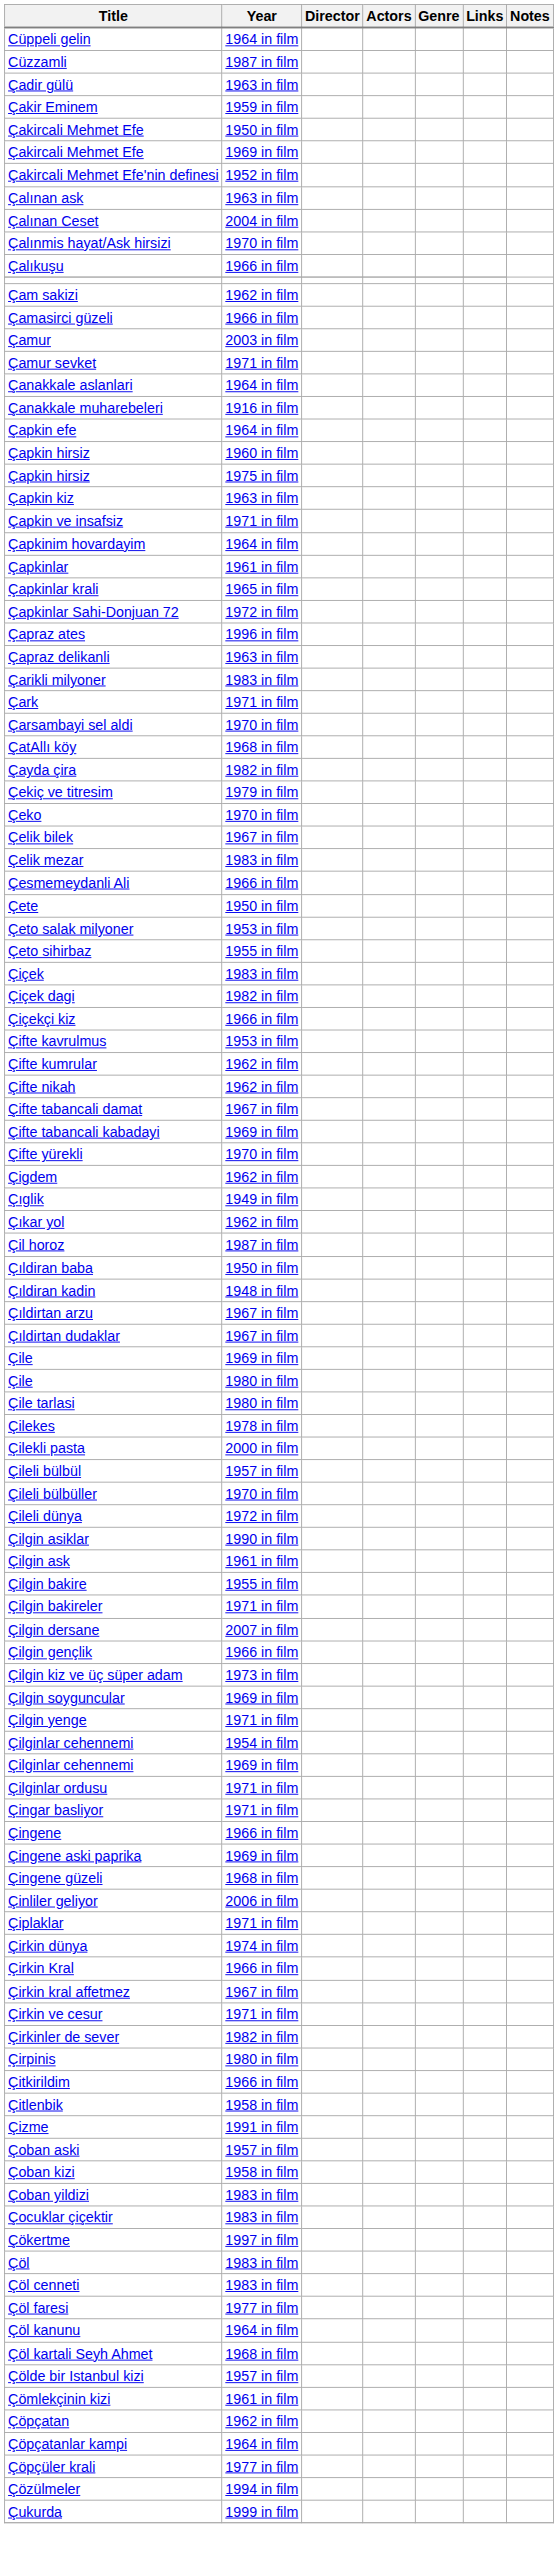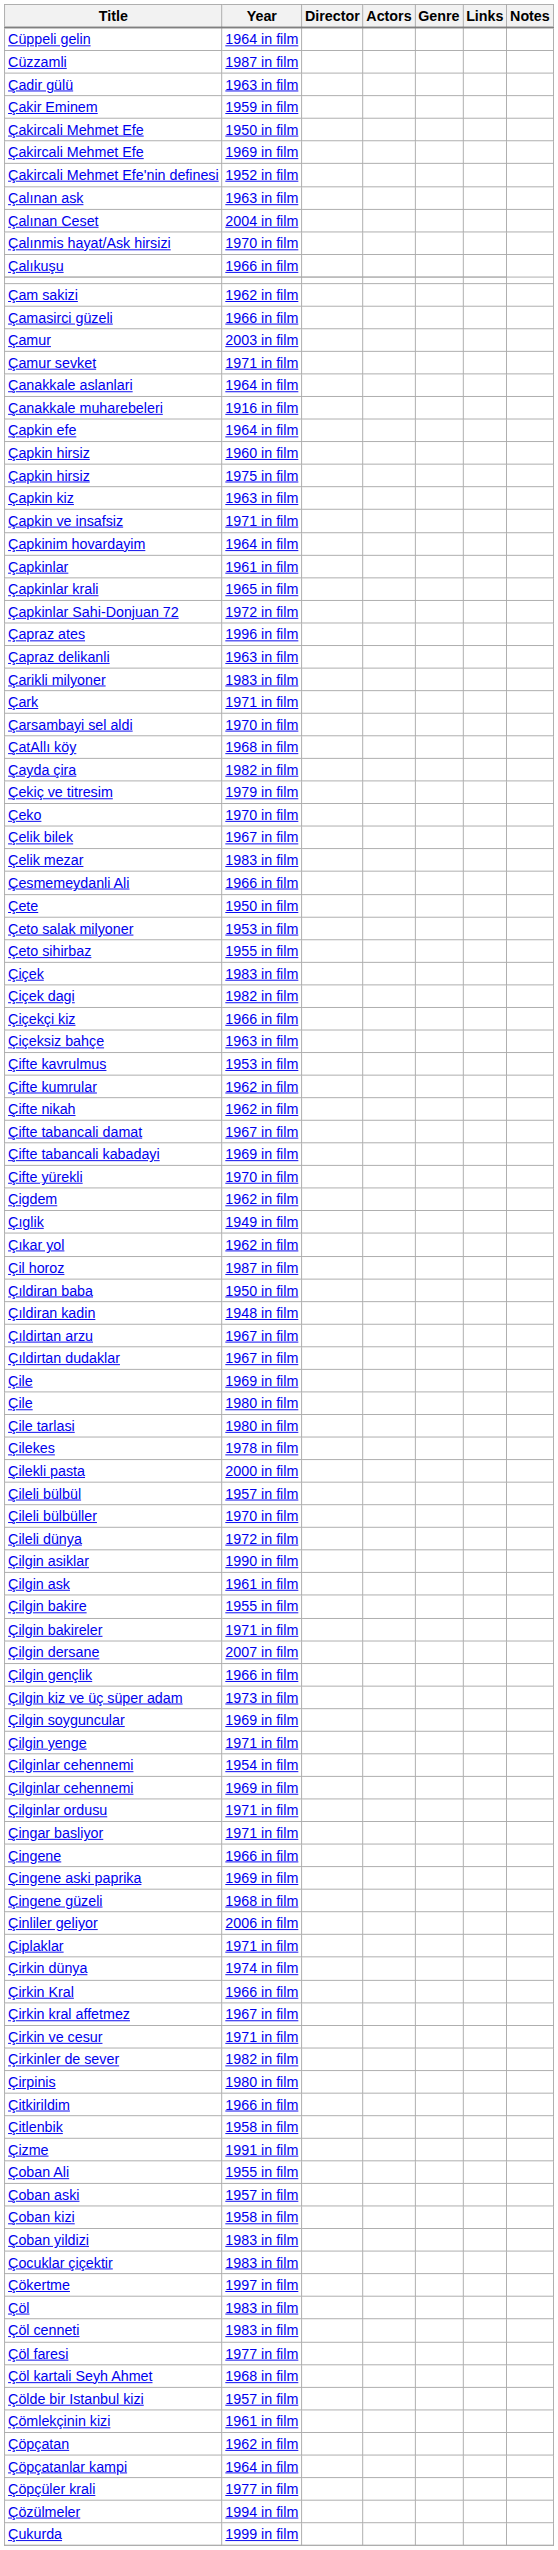 <table class="sortable wikitable" align=left border=1 cellpadding=6 cellspacing=0 style="margin: 0 0 0 1em; background: #ffffff; border: 1px #aaaaaa solid; border-collapse: collapse; text-align:left; font-size: 95%;">
 <tr style="text-align:center; background: #efefef; border-bottom:2px solid gray;">
 <th>Title</th>
 <th>Year</th>
 <th>Director</th>
 <th>Actors</th>
 <th>Genre</th>
 <th>Links</th>
 <th>Notes</th>
 </tr>
 <tr>
 <td><a href='#'>Cüppeli gelin</a></td>
 <td><a href='#'>1964 in film</a></td>
 <td></td>
 <td></td>
 <td></td>
 <td></td>
 <td></td>
 </tr>
 <tr>
 <td><a href='#'>Cüzzamli</a></td>
 <td><a href='#'>1987 in film</a></td>
 <td></td>
 <td></td>
 <td></td>
 <td></td>
 <td></td>
 </tr>
 <tr>
 <td><a href='#'>Çadir gülü</a></td>
 <td><a href='#'>1963 in film</a></td>
 <td></td>
 <td></td>
 <td></td>
 <td></td>
 <td></td>
 </tr>
 <tr>
 <td><a href='#'>Çakir Eminem</a></td>
 <td><a href='#'>1959 in film</a></td>
 <td></td>
 <td></td>
 <td></td>
 <td></td>
 <td></td>
 </tr>
 <tr>
 <td><a href='#'>Çakircali Mehmet Efe</a></td>
 <td><a href='#'>1950 in film</a></td>
 <td></td>
 <td></td>
 <td></td>
 <td></td>
 <td></td>
 </tr>
 <tr>
 <td><a href='#'>Çakircali Mehmet Efe</a></td>
 <td><a href='#'>1969 in film</a></td>
 <td></td>
 <td></td>
 <td></td>
 <td></td>
 <td></td>
 </tr>
 <tr>
 <td><a href='#'>Çakircali Mehmet Efe'nin definesi</a></td>
 <td><a href='#'>1952 in film</a></td>
 <td></td>
 <td></td>
 <td></td>
 <td></td>
 <td></td>
 </tr>
 <tr>
 <td><a href='#'>Çalınan ask</a></td>
 <td><a href='#'>1963 in film</a></td>
 <td></td>
 <td></td>
 <td></td>
 <td></td>
 <td></td>
 </tr>
 <tr>
 <td><a href='#'>Çalınan Ceset</a></td>
 <td><a href='#'>2004 in film</a></td>
 <td></td>
 <td></td>
 <td></td>
 <td></td>
 <td></td>
 </tr>
 <tr>
 <td><a href='#'>Çalınmis hayat/Ask hirsizi</a></td>
 <td><a href='#'>1970 in film</a></td>
 <td></td>
 <td></td>
 <td></td>
 <td></td>
 <td></td>
 </tr>
 <tr>
 <td><a href='#'>Çalıkuşu</a></td>
 <td><a href='#'>1966 in film</a></td>
 <td></td>
 <td></td>
 <td></td>
 <td></td>
 <td></td>
 </tr>
 <tr>
 </tr>
 <tr>
 <td></td>
 <td></td>
 <td></td>
 <td></td>
 <td></td>
 <td></td>
 </tr>
 <tr>
 <td><a href='#'>Çam sakizi</a></td>
 <td><a href='#'>1962 in film</a></td>
 <td></td>
 <td></td>
 <td></td>
 <td></td>
 <td></td>
 </tr>
 <tr>
 <td><a href='#'>Çamasirci güzeli</a></td>
 <td><a href='#'>1966 in film</a></td>
 <td></td>
 <td></td>
 <td></td>
 <td></td>
 <td></td>
 </tr>
 <tr>
 <td><a href='#'>Çamur</a></td>
 <td><a href='#'>2003 in film</a></td>
 <td></td>
 <td></td>
 <td></td>
 <td></td>
 <td></td>
 </tr>
 <tr>
 <td><a href='#'>Çamur sevket</a></td>
 <td><a href='#'>1971 in film</a></td>
 <td></td>
 <td></td>
 <td></td>
 <td></td>
 <td></td>
 </tr>
 <tr>
 <td><a href='#'>Çanakkale aslanlari</a></td>
 <td><a href='#'>1964 in film</a></td>
 <td></td>
 <td></td>
 <td></td>
 <td></td>
 <td></td>
 </tr>
 <tr>
 <td><a href='#'>Çanakkale muharebeleri</a></td>
 <td><a href='#'>1916 in film</a></td>
 <td></td>
 <td></td>
 <td></td>
 <td></td>
 <td></td>
 </tr>
 <tr>
 <td><a href='#'>Çapkin efe</a></td>
 <td><a href='#'>1964 in film</a></td>
 <td></td>
 <td></td>
 <td></td>
 <td></td>
 <td></td>
 </tr>
 <tr>
 <td><a href='#'>Çapkin hirsiz</a></td>
 <td><a href='#'>1960 in film</a></td>
 <td></td>
 <td></td>
 <td></td>
 <td></td>
 <td></td>
 </tr>
 <tr>
 <td><a href='#'>Çapkin hirsiz</a></td>
 <td><a href='#'>1975 in film</a></td>
 <td></td>
 <td></td>
 <td></td>
 <td></td>
 <td></td>
 </tr>
 <tr>
 <td><a href='#'>Çapkin kiz</a></td>
 <td><a href='#'>1963 in film</a></td>
 <td></td>
 <td></td>
 <td></td>
 <td></td>
 <td></td>
 </tr>
 <tr>
 <td><a href='#'>Çapkin ve insafsiz</a></td>
 <td><a href='#'>1971 in film</a></td>
 <td></td>
 <td></td>
 <td></td>
 <td></td>
 <td></td>
 </tr>
 <tr>
 <td><a href='#'>Çapkinim hovardayim</a></td>
 <td><a href='#'>1964 in film</a></td>
 <td></td>
 <td></td>
 <td></td>
 <td></td>
 <td></td>
 </tr>
 <tr>
 <td><a href='#'>Çapkinlar</a></td>
 <td><a href='#'>1961 in film</a></td>
 <td></td>
 <td></td>
 <td></td>
 <td></td>
 <td></td>
 </tr>
 <tr>
 <td><a href='#'>Çapkinlar krali</a></td>
 <td><a href='#'>1965 in film</a></td>
 <td></td>
 <td></td>
 <td></td>
 <td></td>
 <td></td>
 </tr>
 <tr>
 <td><a href='#'>Çapkinlar Sahi-Donjuan 72</a></td>
 <td><a href='#'>1972 in film</a></td>
 <td></td>
 <td></td>
 <td></td>
 <td></td>
 <td></td>
 </tr>
 <tr>
 <td><a href='#'>Çapraz ates</a></td>
 <td><a href='#'>1996 in film</a></td>
 <td></td>
 <td></td>
 <td></td>
 <td></td>
 <td></td>
 </tr>
 <tr>
 <td><a href='#'>Çapraz delikanli</a></td>
 <td><a href='#'>1963 in film</a></td>
 <td></td>
 <td></td>
 <td></td>
 <td></td>
 <td></td>
 </tr>
 <tr>
 <td><a href='#'>Çarikli milyoner</a></td>
 <td><a href='#'>1983 in film</a></td>
 <td></td>
 <td></td>
 <td></td>
 <td></td>
 <td></td>
 </tr>
 <tr>
 <td><a href='#'>Çark</a></td>
 <td><a href='#'>1971 in film</a></td>
 <td></td>
 <td></td>
 <td></td>
 <td></td>
 <td></td>
 </tr>
 <tr>
 <td><a href='#'>Çarsambayi sel aldi</a></td>
 <td><a href='#'>1970 in film</a></td>
 <td></td>
 <td></td>
 <td></td>
 <td></td>
 <td></td>
 </tr>
 <tr>
 <td><a href='#'>ÇatAllı köy</a></td>
 <td><a href='#'>1968 in film</a></td>
 <td></td>
 <td></td>
 <td></td>
 <td></td>
 <td></td>
 </tr>
 <tr>
 <td><a href='#'>Çayda çira</a></td>
 <td><a href='#'>1982 in film</a></td>
 <td></td>
 <td></td>
 <td></td>
 <td></td>
 <td></td>
 </tr>
 <tr>
 <td><a href='#'>Çekiç ve titresim</a></td>
 <td><a href='#'>1979 in film</a></td>
 <td></td>
 <td></td>
 <td></td>
 <td></td>
 <td></td>
 </tr>
 <tr>
 <td><a href='#'>Çeko</a></td>
 <td><a href='#'>1970 in film</a></td>
 <td></td>
 <td></td>
 <td></td>
 <td></td>
 <td></td>
 </tr>
 <tr>
 <td><a href='#'>Çelik bilek</a></td>
 <td><a href='#'>1967 in film</a></td>
 <td></td>
 <td></td>
 <td></td>
 <td></td>
 <td></td>
 </tr>
 <tr>
 <td><a href='#'>Çelik mezar</a></td>
 <td><a href='#'>1983 in film</a></td>
 <td></td>
 <td></td>
 <td></td>
 <td></td>
 <td></td>
 </tr>
 <tr>
 <td><a href='#'>Çesmemeydanli Ali</a></td>
 <td><a href='#'>1966 in film</a></td>
 <td></td>
 <td></td>
 <td></td>
 <td></td>
 <td></td>
 </tr>
 <tr>
 <td><a href='#'>Çete</a></td>
 <td><a href='#'>1950 in film</a></td>
 <td></td>
 <td></td>
 <td></td>
 <td></td>
 <td></td>
 </tr>
 <tr>
 <td><a href='#'>Çeto salak milyoner</a></td>
 <td><a href='#'>1953 in film</a></td>
 <td></td>
 <td></td>
 <td></td>
 <td></td>
 <td></td>
 </tr>
 <tr>
 <td><a href='#'>Çeto sihirbaz</a></td>
 <td><a href='#'>1955 in film</a></td>
 <td></td>
 <td></td>
 <td></td>
 <td></td>
 <td></td>
 </tr>
 <tr>
 <td><a href='#'>Çiçek</a></td>
 <td><a href='#'>1983 in film</a></td>
 <td></td>
 <td></td>
 <td></td>
 <td></td>
 <td></td>
 </tr>
 <tr>
 <td><a href='#'>Çiçek dagi</a></td>
 <td><a href='#'>1982 in film</a></td>
 <td></td>
 <td></td>
 <td></td>
 <td></td>
 <td></td>
 </tr>
 <tr>
 <td><a href='#'>Çiçekçi kiz</a></td>
 <td><a href='#'>1966 in film</a></td>
+<td></td>
+<td></td>
+<td></td>
+<td></td>
+<td></td>
+</tr>
+<tr>
+<td><a href='#'>Çiçeksiz bahçe</a></td>
+<td><a href='#'>1963 in film</a></td>
 <td></td>
 <td></td>
 <td></td>
 <td></td>
 <td></td>
 </tr>
 <tr>
 <td><a href='#'>Çifte kavrulmus</a></td>
 <td><a href='#'>1953 in film</a></td>
 <td></td>
 <td></td>
 <td></td>
 <td></td>
 <td></td>
 </tr>
 <tr>
 <td><a href='#'>Çifte kumrular</a></td>
 <td><a href='#'>1962 in film</a></td>
 <td></td>
 <td></td>
 <td></td>
 <td></td>
 <td></td>
 </tr>
 <tr>
 <td><a href='#'>Çifte nikah</a></td>
 <td><a href='#'>1962 in film</a></td>
 <td></td>
 <td></td>
 <td></td>
 <td></td>
 <td></td>
 </tr>
 <tr>
 <td><a href='#'>Çifte tabancali damat</a></td>
 <td><a href='#'>1967 in film</a></td>
 <td></td>
 <td></td>
 <td></td>
 <td></td>
 <td></td>
 </tr>
 <tr>
 <td><a href='#'>Çifte tabancali kabadayi</a></td>
 <td><a href='#'>1969 in film</a></td>
 <td></td>
 <td></td>
 <td></td>
 <td></td>
 <td></td>
 </tr>
 <tr>
 <td><a href='#'>Çifte yürekli</a></td>
 <td><a href='#'>1970 in film</a></td>
 <td></td>
 <td></td>
 <td></td>
 <td></td>
 <td></td>
 </tr>
 <tr>
 <td><a href='#'>Çigdem</a></td>
 <td><a href='#'>1962 in film</a></td>
 <td></td>
 <td></td>
 <td></td>
 <td></td>
 <td></td>
 </tr>
 <tr>
 <td><a href='#'>Çıglik</a></td>
 <td><a href='#'>1949 in film</a></td>
 <td></td>
 <td></td>
 <td></td>
 <td></td>
 <td></td>
 </tr>
 <tr>
 <td><a href='#'>Çıkar yol</a></td>
 <td><a href='#'>1962 in film</a></td>
 <td></td>
 <td></td>
 <td></td>
 <td></td>
 <td></td>
 </tr>
 <tr>
 <td><a href='#'>Çil horoz</a></td>
 <td><a href='#'>1987 in film</a></td>
 <td></td>
 <td></td>
 <td></td>
 <td></td>
 <td></td>
 </tr>
 <tr>
 <td><a href='#'>Çıldiran baba</a></td>
 <td><a href='#'>1950 in film</a></td>
 <td></td>
 <td></td>
 <td></td>
 <td></td>
 <td></td>
 </tr>
 <tr>
 <td><a href='#'>Çıldiran kadin</a></td>
 <td><a href='#'>1948 in film</a></td>
 <td></td>
 <td></td>
 <td></td>
 <td></td>
 <td></td>
 </tr>
 <tr>
 <td><a href='#'>Çıldirtan arzu</a></td>
 <td><a href='#'>1967 in film</a></td>
 <td></td>
 <td></td>
 <td></td>
 <td></td>
 <td></td>
 </tr>
 <tr>
 <td><a href='#'>Çıldirtan dudaklar</a></td>
 <td><a href='#'>1967 in film</a></td>
 <td></td>
 <td></td>
 <td></td>
 <td></td>
 <td></td>
 </tr>
 <tr>
 <td><a href='#'>Çile</a></td>
 <td><a href='#'>1969 in film</a></td>
 <td></td>
 <td></td>
 <td></td>
 <td></td>
 <td></td>
 </tr>
 <tr>
 <td><a href='#'>Çile</a></td>
 <td><a href='#'>1980 in film</a></td>
 <td></td>
 <td></td>
 <td></td>
 <td></td>
 <td></td>
 </tr>
 <tr>
 <td><a href='#'>Çile tarlasi</a></td>
 <td><a href='#'>1980 in film</a></td>
 <td></td>
 <td></td>
 <td></td>
 <td></td>
 <td></td>
 </tr>
 <tr>
 <td><a href='#'>Çilekes</a></td>
 <td><a href='#'>1978 in film</a></td>
 <td></td>
 <td></td>
 <td></td>
 <td></td>
 <td></td>
 </tr>
 <tr>
 <td><a href='#'>Çilekli pasta</a></td>
 <td><a href='#'>2000 in film</a></td>
 <td></td>
 <td></td>
 <td></td>
 <td></td>
 <td></td>
 </tr>
 <tr>
 <td><a href='#'>Çileli bülbül</a></td>
 <td><a href='#'>1957 in film</a></td>
 <td></td>
 <td></td>
 <td></td>
 <td></td>
 <td></td>
 </tr>
 <tr>
 <td><a href='#'>Çileli bülbüller</a></td>
 <td><a href='#'>1970 in film</a></td>
 <td></td>
 <td></td>
 <td></td>
 <td></td>
 <td></td>
 </tr>
 <tr>
 <td><a href='#'>Çileli dünya</a></td>
 <td><a href='#'>1972 in film</a></td>
 <td></td>
 <td></td>
 <td></td>
 <td></td>
 <td></td>
 </tr>
 <tr>
 <td><a href='#'>Çilgin asiklar</a></td>
 <td><a href='#'>1990 in film</a></td>
 <td></td>
 <td></td>
 <td></td>
 <td></td>
 <td></td>
 </tr>
 <tr>
 <td><a href='#'>Çilgin ask</a></td>
 <td><a href='#'>1961 in film</a></td>
 <td></td>
 <td></td>
 <td></td>
 <td></td>
 <td></td>
 </tr>
 <tr>
 <td><a href='#'>Çilgin bakire</a></td>
 <td><a href='#'>1955 in film</a></td>
 <td></td>
 <td></td>
 <td></td>
 <td></td>
 <td></td>
 </tr>
 <tr>
 <td><a href='#'>Çilgin bakireler</a></td>
 <td><a href='#'>1971 in film</a></td>
 <td></td>
 <td></td>
 <td></td>
 <td></td>
 <td></td>
 </tr>
 <tr>
 <td><a href='#'>Çilgin dersane</a></td>
 <td><a href='#'>2007 in film</a></td>
 <td></td>
 <td></td>
 <td></td>
 <td></td>
 <td></td>
 </tr>
 <tr>
 <td><a href='#'>Çilgin gençlik</a></td>
 <td><a href='#'>1966 in film</a></td>
 <td></td>
 <td></td>
 <td></td>
 <td></td>
 <td></td>
 </tr>
 <tr>
 <td><a href='#'>Çilgin kiz ve üç süper adam</a></td>
 <td><a href='#'>1973 in film</a></td>
 <td></td>
 <td></td>
 <td></td>
 <td></td>
 <td></td>
 </tr>
 <tr>
 <td><a href='#'>Çilgin soyguncular</a></td>
 <td><a href='#'>1969 in film</a></td>
 <td></td>
 <td></td>
 <td></td>
 <td></td>
 <td></td>
 </tr>
 <tr>
 <td><a href='#'>Çilgin yenge</a></td>
 <td><a href='#'>1971 in film</a></td>
 <td></td>
 <td></td>
 <td></td>
 <td></td>
 <td></td>
 </tr>
 <tr>
 <td><a href='#'>Çilginlar cehennemi</a></td>
 <td><a href='#'>1954 in film</a></td>
 <td></td>
 <td></td>
 <td></td>
 <td></td>
 <td></td>
 </tr>
 <tr>
 <td><a href='#'>Çilginlar cehennemi</a></td>
 <td><a href='#'>1969 in film</a></td>
 <td></td>
 <td></td>
 <td></td>
 <td></td>
 <td></td>
 </tr>
 <tr>
 <td><a href='#'>Çilginlar ordusu</a></td>
 <td><a href='#'>1971 in film</a></td>
 <td></td>
 <td></td>
 <td></td>
 <td></td>
 <td></td>
 </tr>
 <tr>
 <td><a href='#'>Çingar basliyor</a></td>
 <td><a href='#'>1971 in film</a></td>
 <td></td>
 <td></td>
 <td></td>
 <td></td>
 <td></td>
 </tr>
 <tr>
 <td><a href='#'>Çingene</a></td>
 <td><a href='#'>1966 in film</a></td>
 <td></td>
 <td></td>
 <td></td>
 <td></td>
 <td></td>
 </tr>
 <tr>
 <td><a href='#'>Çingene aski paprika</a></td>
 <td><a href='#'>1969 in film</a></td>
 <td></td>
 <td></td>
 <td></td>
 <td></td>
 <td></td>
 </tr>
 <tr>
 <td><a href='#'>Çingene güzeli</a></td>
 <td><a href='#'>1968 in film</a></td>
 <td></td>
 <td></td>
 <td></td>
 <td></td>
 <td></td>
 </tr>
 <tr>
 <td><a href='#'>Çinliler geliyor</a></td>
 <td><a href='#'>2006 in film</a></td>
 <td></td>
 <td></td>
 <td></td>
 <td></td>
 <td></td>
 </tr>
 <tr>
 <td><a href='#'>Çiplaklar</a></td>
 <td><a href='#'>1971 in film</a></td>
 <td></td>
 <td></td>
 <td></td>
 <td></td>
 <td></td>
 </tr>
 <tr>
 <td><a href='#'>Çirkin dünya</a></td>
 <td><a href='#'>1974 in film</a></td>
 <td></td>
 <td></td>
 <td></td>
 <td></td>
 <td></td>
 </tr>
 <tr>
 <td><a href='#'>Çirkin Kral</a></td>
 <td><a href='#'>1966 in film</a></td>
 <td></td>
 <td></td>
 <td></td>
 <td></td>
 <td></td>
 </tr>
 <tr>
 <td><a href='#'>Çirkin kral affetmez</a></td>
 <td><a href='#'>1967 in film</a></td>
 <td></td>
 <td></td>
 <td></td>
 <td></td>
 <td></td>
 </tr>
 <tr>
 <td><a href='#'>Çirkin ve cesur</a></td>
 <td><a href='#'>1971 in film</a></td>
 <td></td>
 <td></td>
 <td></td>
 <td></td>
 <td></td>
 </tr>
 <tr>
 <td><a href='#'>Çirkinler de sever</a></td>
 <td><a href='#'>1982 in film</a></td>
 <td></td>
 <td></td>
 <td></td>
 <td></td>
 <td></td>
 </tr>
 <tr>
 <td><a href='#'>Çirpinis</a></td>
 <td><a href='#'>1980 in film</a></td>
 <td></td>
 <td></td>
 <td></td>
 <td></td>
 <td></td>
 </tr>
 <tr>
 <td><a href='#'>Çitkirildim</a></td>
 <td><a href='#'>1966 in film</a></td>
 <td></td>
 <td></td>
 <td></td>
 <td></td>
 <td></td>
 </tr>
 <tr>
 <td><a href='#'>Çitlenbik</a></td>
 <td><a href='#'>1958 in film</a></td>
 <td></td>
 <td></td>
 <td></td>
 <td></td>
 <td></td>
 </tr>
 <tr>
 <td><a href='#'>Çizme</a></td>
 <td><a href='#'>1991 in film</a></td>
 <td></td>
 <td></td>
 <td></td>
 <td></td>
 <td></td>
 </tr>
 <tr>
+<td><a href='#'>Çoban Ali</a></td>
+<td><a href='#'>1955 in film</a></td>
+<td></td>
+<td></td>
+<td></td>
+<td></td>
+<td></td>
+</tr>
+<tr>
 <td><a href='#'>Çoban aski</a></td>
 <td><a href='#'>1957 in film</a></td>
 <td></td>
 <td></td>
 <td></td>
 <td></td>
 <td></td>
 </tr>
 <tr>
 <td><a href='#'>Çoban kizi</a></td>
 <td><a href='#'>1958 in film</a></td>
 <td></td>
 <td></td>
 <td></td>
 <td></td>
 <td></td>
 </tr>
 <tr>
 <td><a href='#'>Çoban yildizi</a></td>
 <td><a href='#'>1983 in film</a></td>
 <td></td>
 <td></td>
 <td></td>
 <td></td>
 <td></td>
 </tr>
 <tr>
 <td><a href='#'>Çocuklar çiçektir</a></td>
 <td><a href='#'>1983 in film</a></td>
 <td></td>
 <td></td>
 <td></td>
 <td></td>
 <td></td>
 </tr>
 <tr>
 <td><a href='#'>Çökertme</a></td>
 <td><a href='#'>1997 in film</a></td>
 <td></td>
 <td></td>
 <td></td>
 <td></td>
 <td></td>
 </tr>
 <tr>
 <td><a href='#'>Çöl</a></td>
 <td><a href='#'>1983 in film</a></td>
 <td></td>
 <td></td>
 <td></td>
 <td></td>
 <td></td>
 </tr>
 <tr>
 <td><a href='#'>Çöl cenneti</a></td>
 <td><a href='#'>1983 in film</a></td>
 <td></td>
 <td></td>
 <td></td>
 <td></td>
 <td></td>
 </tr>
 <tr>
 <td><a href='#'>Çöl faresi</a></td>
 <td><a href='#'>1977 in film</a></td>
-<td></td>
-<td></td>
-<td></td>
-<td></td>
-<td></td>
-</tr>
-<tr>
-<td><a href='#'>Çöl kanunu</a></td>
-<td><a href='#'>1964 in film</a></td>
 <td></td>
 <td></td>
 <td></td>
 <td></td>
 <td></td>
 </tr>
 <tr>
 <td><a href='#'>Çöl kartali Seyh Ahmet</a></td>
 <td><a href='#'>1968 in film</a></td>
 <td></td>
 <td></td>
 <td></td>
 <td></td>
 <td></td>
 </tr>
 <tr>
 <td><a href='#'>Çölde bir Istanbul kizi</a></td>
 <td><a href='#'>1957 in film</a></td>
 <td></td>
 <td></td>
 <td></td>
 <td></td>
 <td></td>
 </tr>
 <tr>
 <td><a href='#'>Çömlekçinin kizi</a></td>
 <td><a href='#'>1961 in film</a></td>
 <td></td>
 <td></td>
 <td></td>
 <td></td>
 <td></td>
 </tr>
 <tr>
 <td><a href='#'>Çöpçatan</a></td>
 <td><a href='#'>1962 in film</a></td>
 <td></td>
 <td></td>
 <td></td>
 <td></td>
 <td></td>
 </tr>
 <tr>
 <td><a href='#'>Çöpçatanlar kampi</a></td>
 <td><a href='#'>1964 in film</a></td>
 <td></td>
 <td></td>
 <td></td>
 <td></td>
 <td></td>
 </tr>
 <tr>
 <td><a href='#'>Çöpçüler krali</a></td>
 <td><a href='#'>1977 in film</a></td>
 <td></td>
 <td></td>
 <td></td>
 <td></td>
 <td></td>
 </tr>
 <tr>
 <td><a href='#'>Çözülmeler</a></td>
 <td><a href='#'>1994 in film</a></td>
 <td></td>
 <td></td>
 <td></td>
 <td></td>
 <td></td>
 </tr>
 <tr>
 <td><a href='#'>Çukurda</a></td>
 <td><a href='#'>1999 in film</a></td>
 <td></td>
 <td></td>
 <td></td>
 <td></td>
 <td></td>
 </tr>
 <tr>
 </tr>
 </table>
